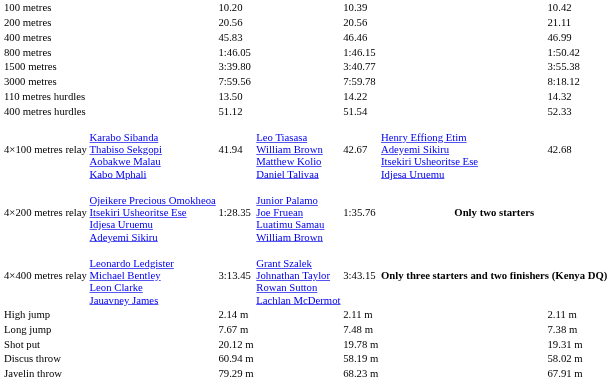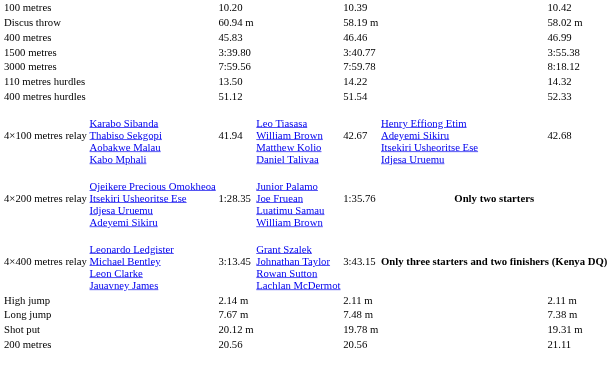 <table>
 <tr>
 <td>100 metres</td>
 <td></td>
 <td>10.20 </td>
 <td></td>
 <td>10.39</td>
 <td></td>
 <td>10.42</td>
 </tr>
 <tr>
-<td>200 metres</td>
+<td>Discus throw</td>
 <td></td>
-<td>20.56 </td>
+<td>60.94 m</td>
 <td></td>
-<td>20.56 </td>
+<td>58.19 m</td>
 <td></td>
-<td>21.11 </td>
+<td>58.02 m</td>
 </tr>
 <tr>
 <td>400 metres</td>
 <td></td>
 <td>45.83 </td>
 <td></td>
 <td>46.46</td>
 <td></td>
 <td>46.99</td>
-</tr>
-<tr>
-<td>800 metres</td>
-<td></td>
-<td>1:46.05 </td>
-<td></td>
-<td>1:46.15</td>
-<td></td>
-<td>1:50.42</td>
 </tr>
 <tr>
 <td>1500 metres</td>
 <td></td>
 <td>3:39.80 </td>
 <td></td>
 <td>3:40.77</td>
 <td></td>
 <td>3:55.38</td>
 </tr>
 <tr>
 <td>3000 metres</td>
 <td></td>
 <td>7:59.56</td>
 <td></td>
 <td>7:59.78</td>
 <td></td>
 <td>8:18.12</td>
 </tr>
 <tr>
 <td>110 metres hurdles</td>
 <td></td>
 <td>13.50</td>
 <td></td>
 <td>14.22</td>
 <td></td>
 <td>14.32</td>
 </tr>
 <tr>
 <td>400 metres hurdles</td>
 <td></td>
 <td>51.12 </td>
 <td></td>
 <td>51.54</td>
 <td></td>
 <td>52.33</td>
 </tr>
 <tr>
 <td>4×100 metres relay</td>
 <td><br><a href='#'>Karabo Sibanda</a><br><a href='#'>Thabiso Sekgopi</a><br><a href='#'>Aobakwe Malau</a><br><a href='#'>Kabo Mphali</a></td>
 <td>41.94</td>
 <td><br><a href='#'>Leo Tiasasa</a><br><a href='#'>William Brown</a><br><a href='#'>Matthew Kolio</a><br><a href='#'>Daniel Talivaa</a></td>
 <td>42.67</td>
 <td><br><a href='#'>Henry Effiong Etim</a><br><a href='#'>Adeyemi Sikiru</a><br><a href='#'>Itsekiri Usheoritse Ese</a><br><a href='#'>Idjesa Uruemu</a></td>
 <td>42.68</td>
 </tr>
 <tr>
 <td>4×200 metres relay</td>
 <td><br><a href='#'>Ojeikere Precious Omokheoa</a><br><a href='#'>Itsekiri Usheoritse Ese</a><br><a href='#'>Idjesa Uruemu</a><br><a href='#'>Adeyemi Sikiru</a></td>
 <td>1:28.35</td>
 <td><br><a href='#'>Junior Palamo</a><br><a href='#'>Joe Fruean</a><br><a href='#'>Luatimu Samau</a><br><a href='#'>William Brown</a></td>
 <td>1:35.76</td>
 <th colspan=2>Only two starters</th>
 </tr>
 <tr>
 <td>4×400 metres relay</td>
 <td><br><a href='#'>Leonardo Ledgister</a><br><a href='#'>Michael Bentley</a><br><a href='#'>Leon Clarke</a><br><a href='#'>Jauavney James</a></td>
 <td>3:13.45</td>
 <td><br><a href='#'>Grant Szalek</a><br><a href='#'>Johnathan Taylor</a><br><a href='#'>Rowan Sutton</a><br><a href='#'>Lachlan McDermot</a></td>
 <td>3:43.15</td>
 <th colspan=2>Only three starters and two finishers (Kenya DQ)</th>
 </tr>
 <tr>
 <td>High jump</td>
 <td></td>
 <td>2.14 m </td>
 <td></td>
 <td>2.11 m</td>
 <td></td>
 <td>2.11 m</td>
 </tr>
 <tr>
 <td>Long jump</td>
 <td></td>
 <td>7.67 m </td>
 <td></td>
 <td>7.48 m</td>
 <td></td>
 <td>7.38 m</td>
 </tr>
 <tr>
 <td>Shot put</td>
 <td></td>
 <td>20.12 m </td>
 <td></td>
 <td>19.78 m</td>
 <td></td>
 <td>19.31 m</td>
 </tr>
 <tr>
-<td>Discus throw</td>
+<td>200 metres</td>
 <td></td>
-<td>60.94 m</td>
+<td>20.56 </td>
 <td></td>
-<td>58.19 m</td>
+<td>20.56 </td>
 <td></td>
-<td>58.02 m</td>
-</tr>
-<tr>
-<td>Javelin throw</td>
-<td></td>
-<td>79.29 m</td>
-<td></td>
-<td>68.23 m</td>
-<td></td>
-<td>67.91 m</td>
+<td>21.11 </td>
 </tr>
 </table>
